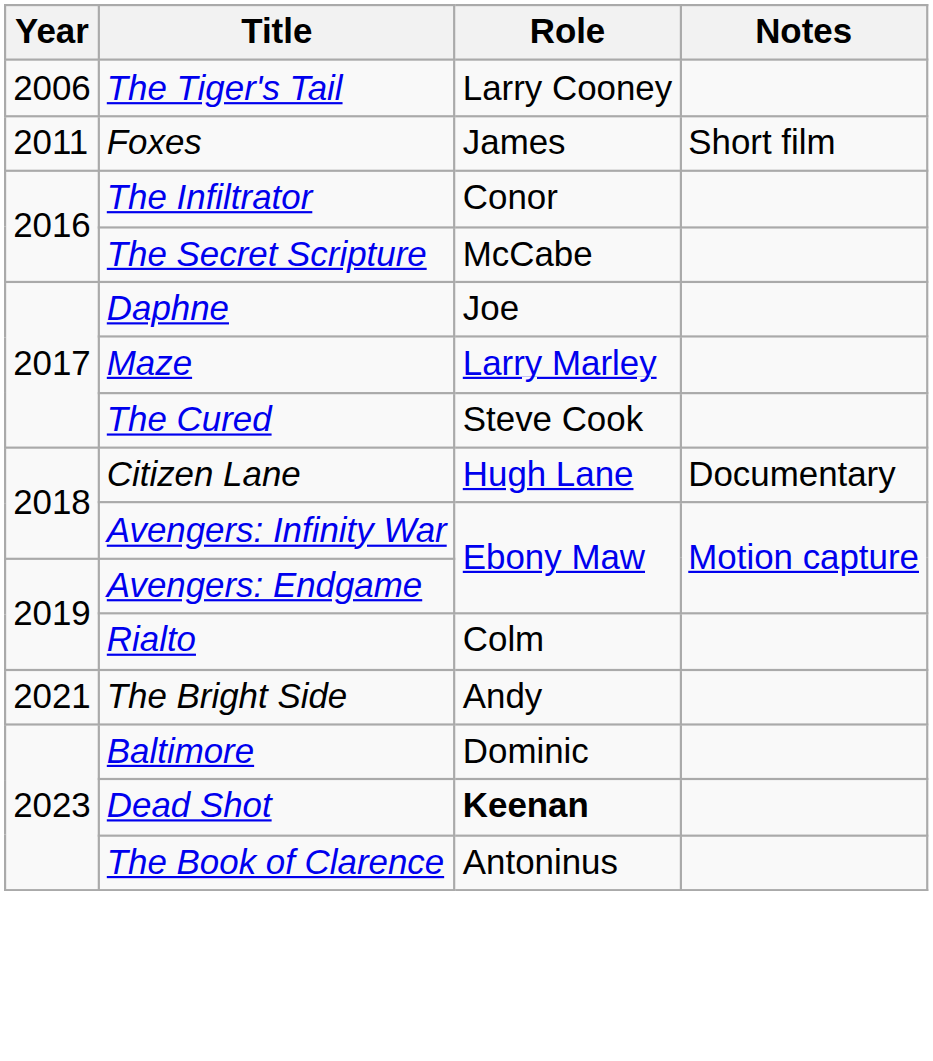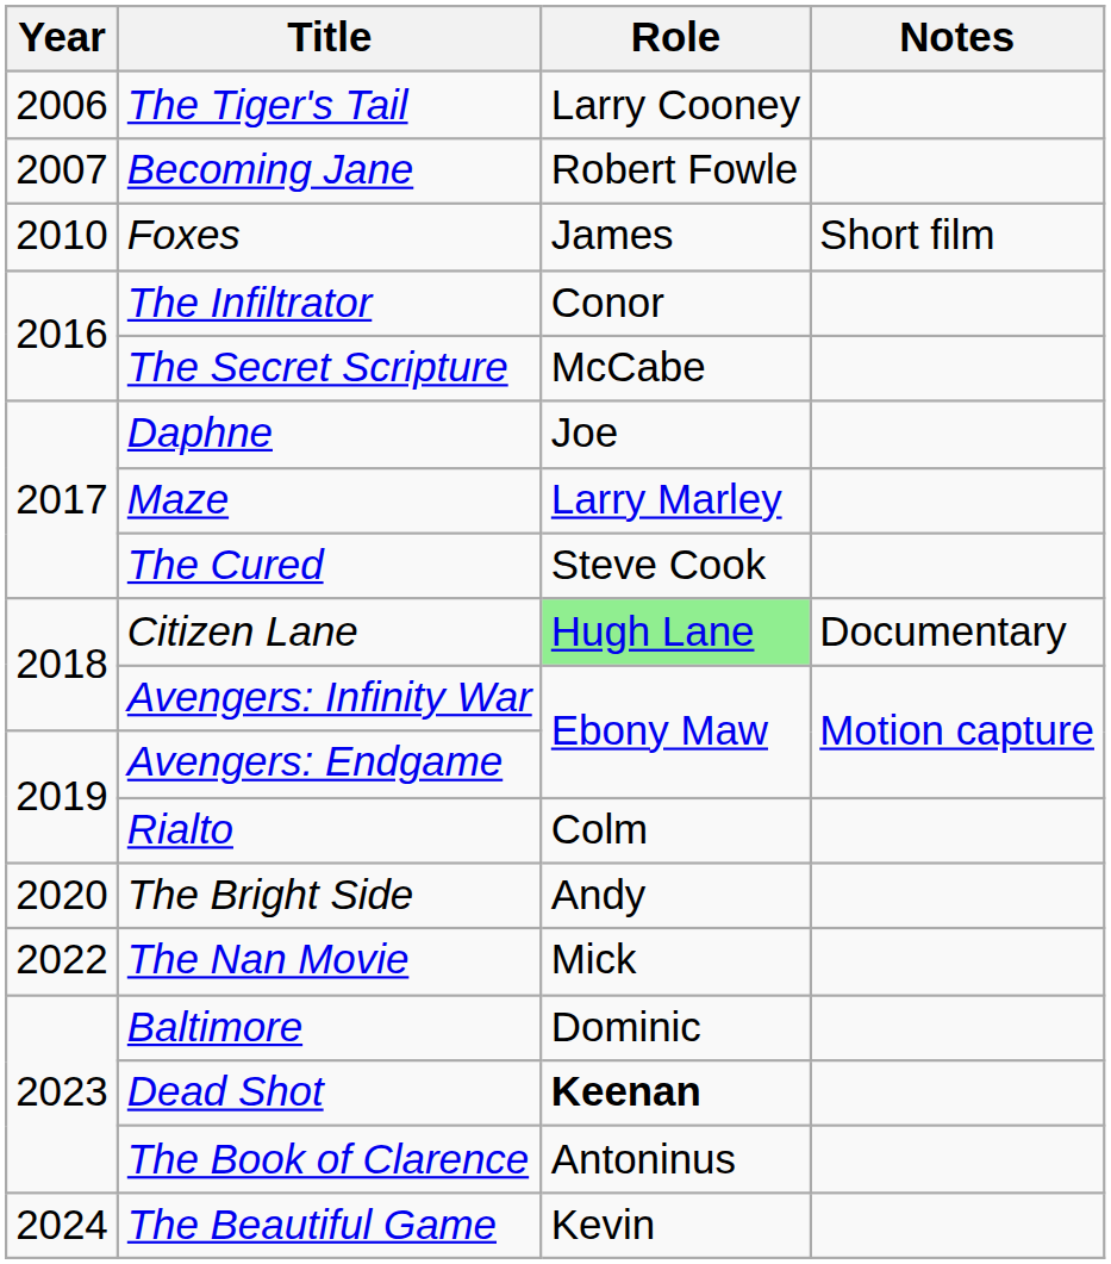 <table class = "wikitable sortable">
 <tr>
 <th>Year</th>
 <th>Title</th>
 <th>Role</th>
 <th class = "unsortable">Notes</th>
 </tr>
 <tr>
 <td>2006</td>
 <td><em><a href='#'>The Tiger's Tail</a></em></td>
 <td>Larry Cooney</td>
 <td></td>
 </tr>
 <tr>
-<td>2011</td>
+<td>2007</td>
+<td><em><a href='#'>Becoming Jane</a></em></td>
+<td>Robert Fowle</td>
+<td></td>
+</tr>
+<tr>
+<td>2010</td>
 <td><em>Foxes</em></td>
 <td>James</td>
 <td>Short film</td>
 </tr>
 <tr>
 <td rowspan=2>2016</td>
 <td><em><a href='#'>The Infiltrator</a></em></td>
 <td>Conor</td>
 <td></td>
 </tr>
 <tr>
 <td><em><a href='#'>The Secret Scripture</a></em></td>
 <td>McCabe</td>
 <td></td>
 </tr>
 <tr>
 <td rowspan=3>2017</td>
 <td><em><a href='#'>Daphne</a></em></td>
 <td>Joe</td>
 <td></td>
 </tr>
 <tr>
 <td><em><a href='#'>Maze</a></em></td>
 <td><a href='#'>Larry Marley</a></td>
 <td></td>
 </tr>
 <tr>
 <td><em><a href='#'>The Cured</a></em></td>
 <td>Steve Cook</td>
 <td></td>
 </tr>
 <tr>
 <td rowspan=2>2018</td>
 <td><em>Citizen Lane</em></td>
-<td><a href='#'>Hugh Lane</a></td>
+<td style="background: lightgreen;"><a href='#'>Hugh Lane</a></td>
 <td>Documentary</td>
 </tr>
 <tr>
 <td><em><a href='#'>Avengers: Infinity War</a></em></td>
 <td rowspan=2><a href='#'>Ebony Maw</a></td>
 <td rowspan=2><a href='#'>Motion capture</a></td>
 </tr>
 <tr>
 <td rowspan="2">2019</td>
 <td><em><a href='#'>Avengers: Endgame</a></em></td>
 </tr>
 <tr>
 <td><em><a href='#'>Rialto</a></em></td>
 <td>Colm</td>
 <td></td>
 </tr>
 <tr>
-<td>2021</td>
+<td>2020</td>
 <td><em>The Bright Side</em></td>
 <td>Andy</td>
+<td></td>
+</tr>
+<tr>
+<td>2022</td>
+<td><em><a href='#'>The Nan Movie</a></em></td>
+<td>Mick</td>
 <td></td>
 </tr>
 <tr>
 <td rowspan="3">2023</td>
 <td><em><a href='#'>Baltimore</a></em></td>
 <td>Dominic</td>
 <td></td>
 </tr>
 <tr>
 <td><em><a href='#'>Dead Shot</a></em></td>
 <td><strong>Keenan</strong></td>
 <td></td>
 </tr>
 <tr>
 <td><em><a href='#'>The Book of Clarence</a></em></td>
 <td>Antoninus</td>
 <td></td>
 </tr>
+<tr>
+<td>2024</td>
+<td><em><a href='#'>The Beautiful Game</a></em></td>
+<td>Kevin</td>
+<td></td>
+</tr>
 </table>
